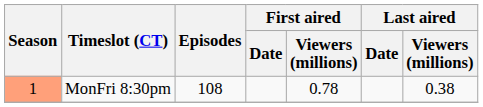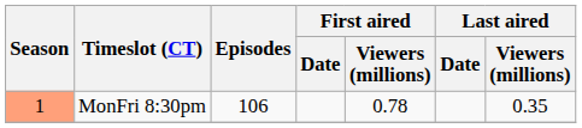 <table class="wikitable" style="text-align: center">
 <tr>
 <th scope="col" rowspan="2">Season</th>
 <th scope="col" rowspan="2">Timeslot (<a href='#'>CT</a>)</th>
 <th scope="col" rowspan="2">Episodes</th>
 <th scope="col" colspan="2">First aired</th>
 <th scope="col" colspan="2">Last aired</th>
 </tr>
 <tr>
 <th scope="col">Date</th>
 <th scope="col">Viewers<br>(millions)</th>
 <th scope="col">Date</th>
 <th scope="col">Viewers<br>(millions)</th>
 </tr>
 <tr>
 <td rowspan="1" style="background: lightsalmon;">1</td>
 <td rowspan="1">MonFri 8:30pm</td>
-<td>108</td>
+<td>106</td>
 <td></td>
 <td>0.78</td>
 <td></td>
-<td>0.38</td>
+<td>0.35</td>
 </tr>
 <tr>
 </tr>
 </table>
